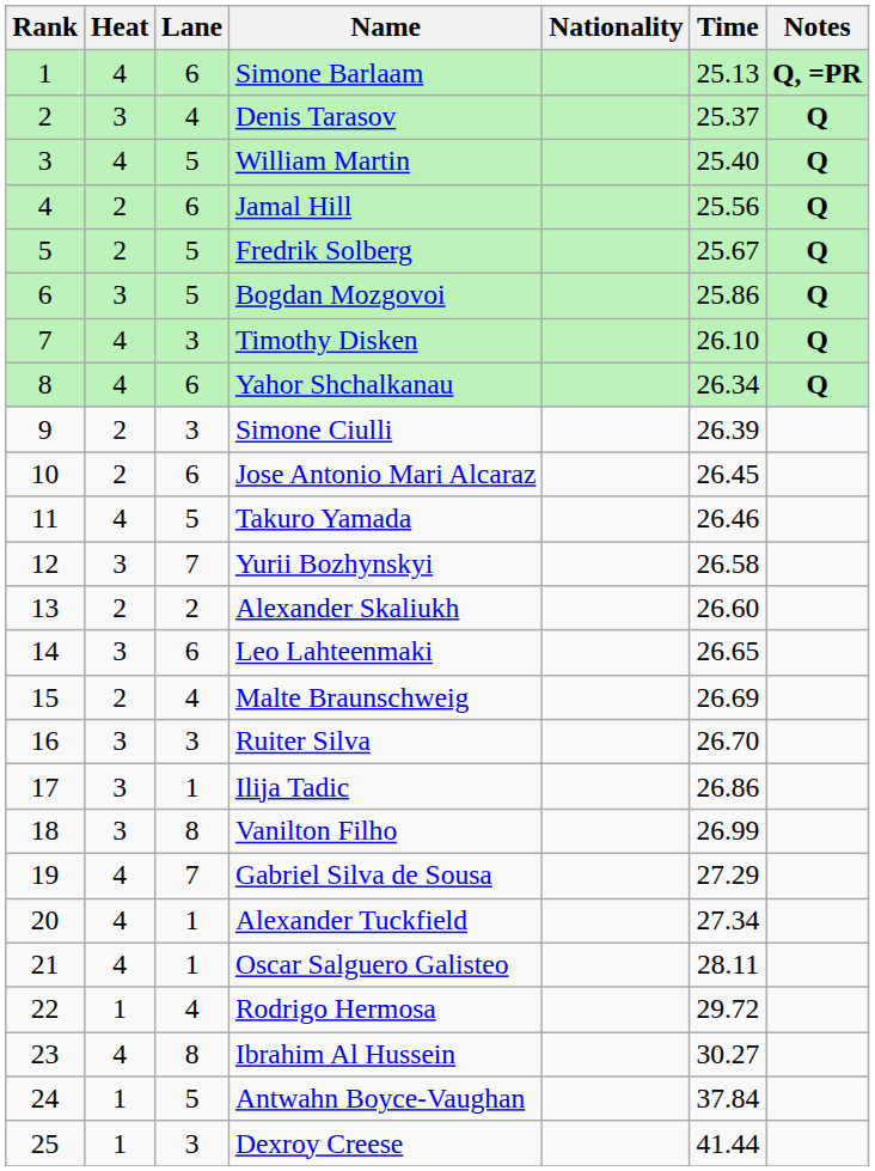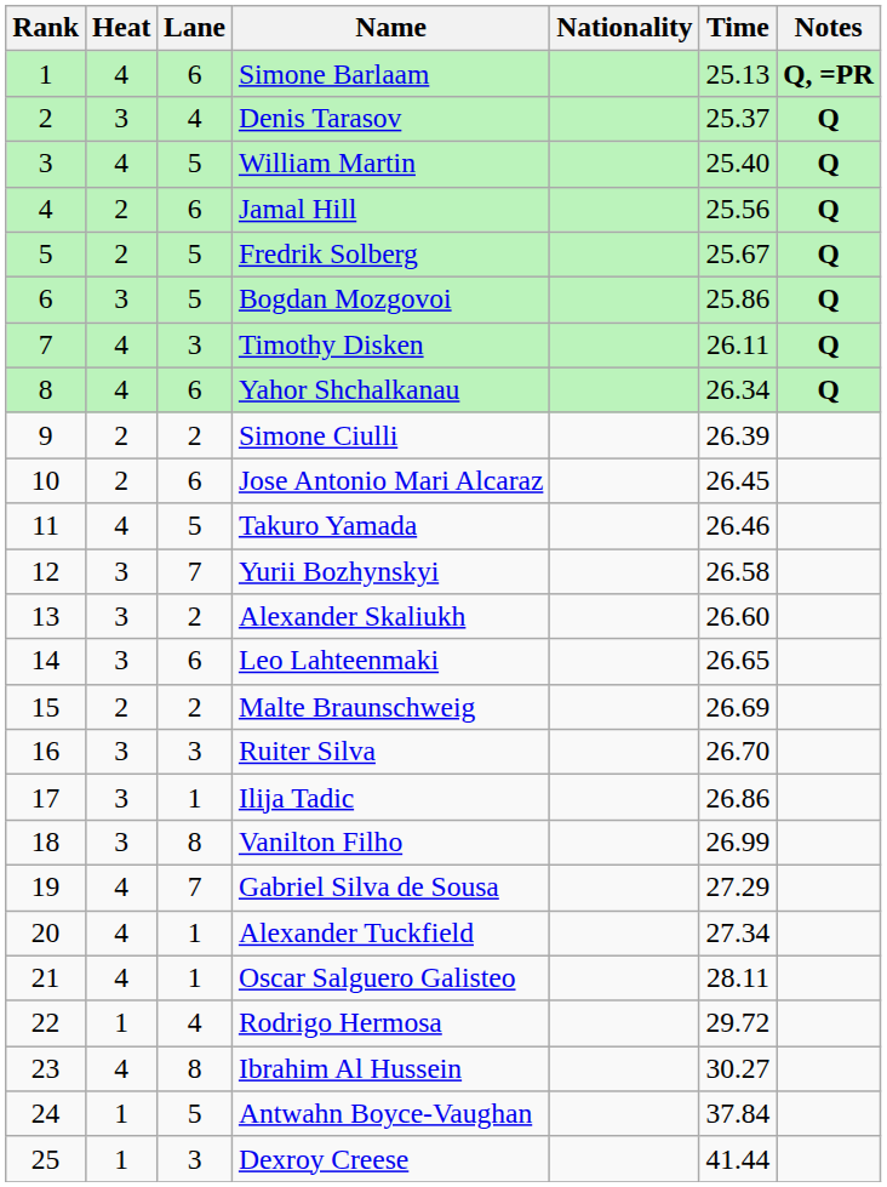 <table class="wikitable sortable" style="text-align:center">
 <tr>
 <th>Rank</th>
 <th>Heat</th>
 <th>Lane</th>
 <th>Name</th>
 <th>Nationality</th>
 <th>Time</th>
 <th>Notes</th>
 </tr>
 <tr bgcolor=bbf3bb>
 <td>1</td>
 <td>4</td>
 <td>6</td>
 <td align=left><a href='#'>Simone Barlaam</a></td>
 <td align=left></td>
 <td>25.13</td>
 <td><strong>Q, =PR</strong></td>
 </tr>
 <tr bgcolor=bbf3bb>
 <td>2</td>
 <td>3</td>
 <td>4</td>
 <td align=left><a href='#'>Denis Tarasov</a></td>
 <td align=left></td>
 <td>25.37</td>
 <td><strong>Q</strong></td>
 </tr>
 <tr bgcolor=bbf3bb>
 <td>3</td>
 <td>4</td>
 <td>5</td>
 <td align=left><a href='#'>William Martin</a></td>
 <td align=left></td>
 <td>25.40</td>
 <td><strong>Q</strong></td>
 </tr>
 <tr bgcolor=bbf3bb>
 <td>4</td>
 <td>2</td>
 <td>6</td>
 <td align=left><a href='#'>Jamal Hill</a></td>
 <td align=left></td>
 <td>25.56</td>
 <td><strong>Q</strong></td>
 </tr>
 <tr bgcolor=bbf3bb>
 <td>5</td>
 <td>2</td>
 <td>5</td>
 <td align=left><a href='#'>Fredrik Solberg</a></td>
 <td align=left></td>
 <td>25.67</td>
 <td><strong>Q</strong></td>
 </tr>
 <tr bgcolor=bbf3bb>
 <td>6</td>
 <td>3</td>
 <td>5</td>
 <td align=left><a href='#'>Bogdan Mozgovoi</a></td>
 <td align=left></td>
 <td>25.86</td>
 <td><strong>Q</strong></td>
 </tr>
 <tr bgcolor=bbf3bb>
 <td>7</td>
 <td>4</td>
 <td>3</td>
 <td align=left><a href='#'>Timothy Disken</a></td>
 <td align=left></td>
-<td>26.10</td>
+<td>26.11</td>
 <td><strong>Q</strong></td>
 </tr>
 <tr bgcolor=bbf3bb>
 <td>8</td>
 <td>4</td>
 <td>6</td>
 <td align=left><a href='#'>Yahor Shchalkanau</a></td>
 <td align=left></td>
 <td>26.34</td>
 <td><strong>Q</strong></td>
 </tr>
 <tr>
 <td>9</td>
 <td>2</td>
-<td>3</td>
+<td>2</td>
 <td align=left><a href='#'>Simone Ciulli</a></td>
 <td align=left></td>
 <td>26.39</td>
 <td></td>
 </tr>
 <tr>
 <td>10</td>
 <td>2</td>
 <td>6</td>
 <td align=left><a href='#'>Jose Antonio Mari Alcaraz</a></td>
 <td align=left></td>
 <td>26.45</td>
 <td></td>
 </tr>
 <tr>
 <td>11</td>
 <td>4</td>
 <td>5</td>
 <td align=left><a href='#'>Takuro Yamada</a></td>
 <td align=left></td>
 <td>26.46</td>
 <td></td>
 </tr>
 <tr>
 <td>12</td>
 <td>3</td>
 <td>7</td>
 <td align=left><a href='#'>Yurii Bozhynskyi</a></td>
 <td align=left></td>
 <td>26.58</td>
 <td></td>
 </tr>
 <tr>
 <td>13</td>
-<td>2</td>
+<td>3</td>
 <td>2</td>
 <td align=left><a href='#'>Alexander Skaliukh</a></td>
 <td align=left></td>
 <td>26.60</td>
 <td></td>
 </tr>
 <tr>
 <td>14</td>
 <td>3</td>
 <td>6</td>
 <td align=left><a href='#'>Leo Lahteenmaki</a></td>
 <td align=left></td>
 <td>26.65</td>
 <td></td>
 </tr>
 <tr>
 <td>15</td>
 <td>2</td>
-<td>4</td>
+<td>2</td>
 <td align=left><a href='#'>Malte Braunschweig</a></td>
 <td align=left></td>
 <td>26.69</td>
 <td></td>
 </tr>
 <tr>
 <td>16</td>
 <td>3</td>
 <td>3</td>
 <td align=left><a href='#'>Ruiter Silva</a></td>
 <td align=left></td>
 <td>26.70</td>
 <td></td>
 </tr>
 <tr>
 <td>17</td>
 <td>3</td>
 <td>1</td>
 <td align=left><a href='#'>Ilija Tadic</a></td>
 <td align=left></td>
 <td>26.86</td>
 <td></td>
 </tr>
 <tr>
 <td>18</td>
 <td>3</td>
 <td>8</td>
 <td align=left><a href='#'>Vanilton Filho</a></td>
 <td align=left></td>
 <td>26.99</td>
 <td></td>
 </tr>
 <tr>
 <td>19</td>
 <td>4</td>
 <td>7</td>
 <td align=left><a href='#'>Gabriel Silva de Sousa</a></td>
 <td align=left></td>
 <td>27.29</td>
 <td></td>
 </tr>
 <tr>
 <td>20</td>
 <td>4</td>
 <td>1</td>
 <td align=left><a href='#'>Alexander Tuckfield</a></td>
 <td align=left></td>
 <td>27.34</td>
 <td></td>
 </tr>
 <tr>
 <td>21</td>
 <td>4</td>
 <td>1</td>
 <td align=left><a href='#'>Oscar Salguero Galisteo</a></td>
 <td align=left></td>
 <td>28.11</td>
 <td></td>
 </tr>
 <tr>
 <td>22</td>
 <td>1</td>
 <td>4</td>
 <td align=left><a href='#'>Rodrigo Hermosa</a></td>
 <td align=left></td>
 <td>29.72</td>
 <td></td>
 </tr>
 <tr>
 <td>23</td>
 <td>4</td>
 <td>8</td>
 <td align=left><a href='#'>Ibrahim Al Hussein</a></td>
 <td align=left></td>
 <td>30.27</td>
 <td></td>
 </tr>
 <tr>
 <td>24</td>
 <td>1</td>
 <td>5</td>
 <td align=left><a href='#'>Antwahn Boyce-Vaughan</a></td>
 <td align=left></td>
 <td>37.84</td>
 <td></td>
 </tr>
 <tr>
 <td>25</td>
 <td>1</td>
 <td>3</td>
 <td align=left><a href='#'>Dexroy Creese</a></td>
 <td align=left></td>
 <td>41.44</td>
 <td></td>
 </tr>
 </table>
